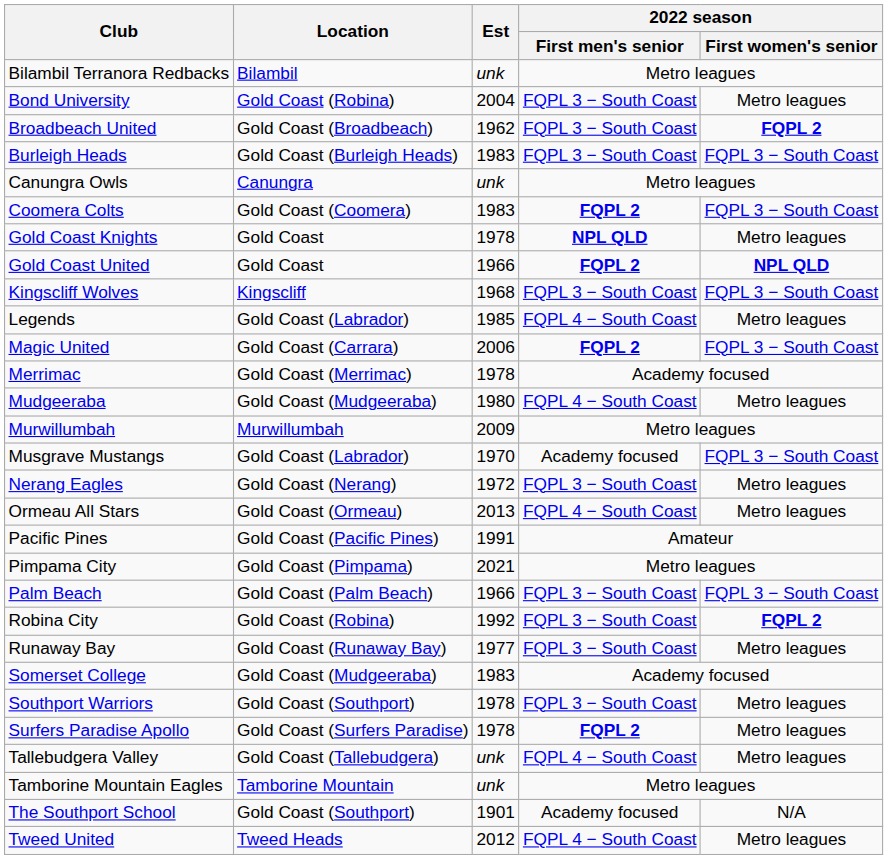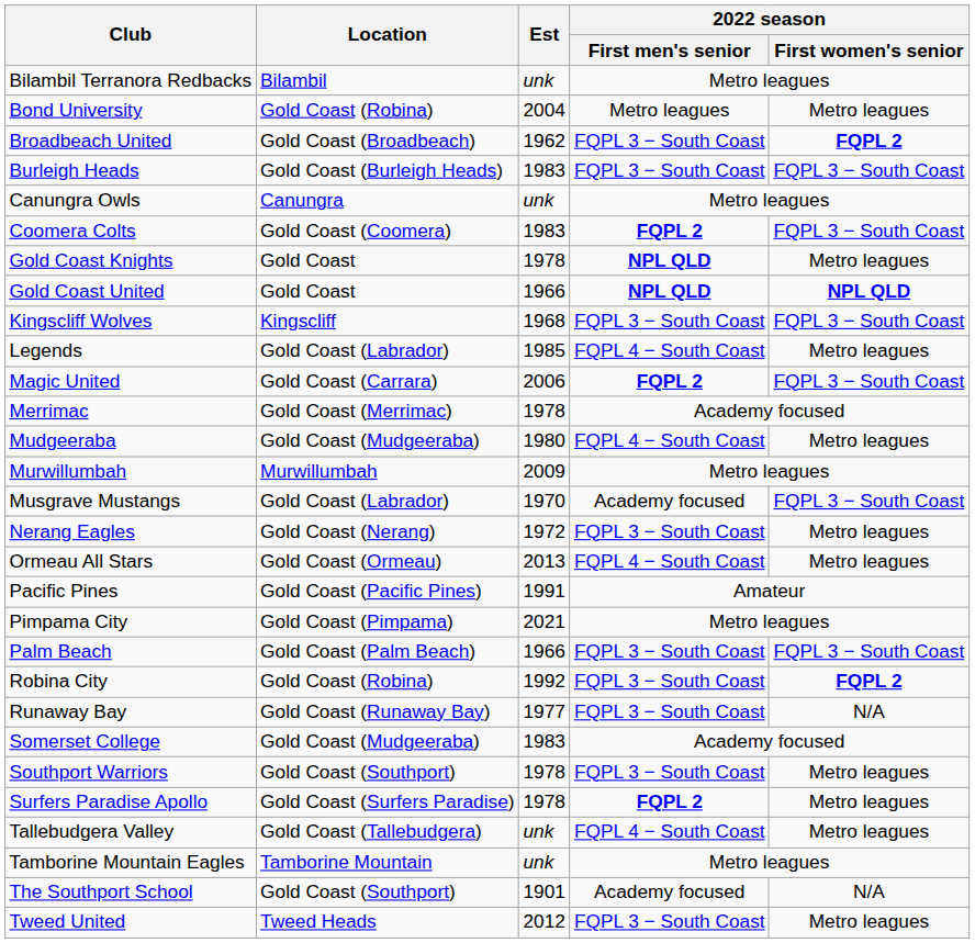 <table class="wikitable">
 <tr>
 <th rowspan="2">Club</th>
 <th rowspan="2">Location</th>
 <th rowspan="2">Est</th>
 <th colspan="2">2022 season</th>
 </tr>
 <tr>
 <th>First men's senior</th>
 <th>First women's senior</th>
 </tr>
 <tr>
 <td>Bilambil Terranora Redbacks</td>
 <td> <a href='#'>Bilambil</a></td>
 <td><em>unk</em></td>
 <td colspan="2" style="text-align:center;">Metro leagues</td>
 </tr>
 <tr>
 <td><a href='#'>Bond University</a></td>
 <td> <a href='#'>Gold Coast</a> (<a href='#'>Robina</a>)</td>
 <td>2004</td>
-<td style="text-align:center;"><a href='#'>FQPL 3 − South Coast</a></td>
+<td style="text-align:center;">Metro leagues</td>
 <td style="text-align:center;">Metro leagues</td>
 </tr>
 <tr>
 <td><a href='#'>Broadbeach United</a></td>
 <td> Gold Coast (<a href='#'>Broadbeach</a>)</td>
 <td>1962</td>
 <td style="text-align:center;"><a href='#'>FQPL 3 − South Coast</a></td>
 <td style="text-align:center;"><strong><a href='#'>FQPL 2</a></strong></td>
 </tr>
 <tr>
 <td><a href='#'>Burleigh Heads</a></td>
 <td> Gold Coast (<a href='#'>Burleigh Heads</a>)</td>
 <td>1983</td>
 <td style="text-align:center;"><a href='#'>FQPL 3 − South Coast</a></td>
 <td style="text-align:center;"><a href='#'>FQPL 3 − South Coast</a></td>
 </tr>
 <tr>
 <td>Canungra Owls</td>
 <td> <a href='#'>Canungra</a></td>
 <td><em>unk</em></td>
 <td colspan="2" style="text-align:center;">Metro leagues</td>
 </tr>
 <tr>
 <td><a href='#'>Coomera Colts</a></td>
 <td> Gold Coast (<a href='#'>Coomera</a>)</td>
 <td>1983</td>
 <td style="text-align:center;"><a href='#'><strong>FQPL 2</strong></a></td>
 <td style="text-align:center;"><a href='#'>FQPL 3 − South Coast</a></td>
 </tr>
 <tr>
 <td><a href='#'>Gold Coast Knights</a></td>
 <td> Gold Coast</td>
 <td>1978</td>
 <td style="text-align:center;"><a href='#'><strong>NPL QLD</strong></a></td>
 <td style="text-align:center;">Metro leagues</td>
 </tr>
 <tr>
 <td><a href='#'>Gold Coast United</a></td>
 <td> Gold Coast</td>
 <td>1966</td>
-<td style="text-align:center;"><a href='#'><strong>FQPL 2</strong></a></td>
+<td style="text-align:center;"><a href='#'><strong>NPL QLD</strong></a></td>
 <td style="text-align:center;"><strong><a href='#'>NPL QLD</a></strong></td>
 </tr>
 <tr>
 <td><a href='#'>Kingscliff Wolves</a></td>
 <td> <a href='#'>Kingscliff</a></td>
 <td>1968</td>
 <td style="text-align:center;"><a href='#'>FQPL 3 − South Coast</a></td>
 <td style="text-align:center;"><a href='#'>FQPL 3 − South Coast</a></td>
 </tr>
 <tr>
 <td>Legends</td>
 <td> Gold Coast (<a href='#'>Labrador</a>)</td>
 <td>1985</td>
 <td style="text-align:center;"><a href='#'>FQPL 4 − South Coast</a></td>
 <td style="text-align:center;">Metro leagues</td>
 </tr>
 <tr>
 <td><a href='#'>Magic United</a></td>
 <td> Gold Coast (<a href='#'>Carrara</a>)</td>
 <td>2006</td>
 <td style="text-align:center;"><a href='#'><strong>FQPL 2</strong></a></td>
 <td style="text-align:center;"><a href='#'>FQPL 3 − South Coast</a></td>
 </tr>
 <tr>
 <td><a href='#'>Merrimac</a></td>
 <td> Gold Coast (<a href='#'>Merrimac</a>)</td>
 <td>1978</td>
 <td colspan="2" style="text-align:center;">Academy focused</td>
 </tr>
 <tr>
 <td><a href='#'>Mudgeeraba</a></td>
 <td> Gold Coast (<a href='#'>Mudgeeraba</a>)</td>
 <td>1980</td>
 <td style="text-align:center;"><a href='#'>FQPL 4 − South Coast</a></td>
 <td style="text-align:center;">Metro leagues</td>
 </tr>
 <tr>
 <td><a href='#'>Murwillumbah</a></td>
 <td> <a href='#'>Murwillumbah</a></td>
 <td>2009</td>
 <td colspan="2" style="text-align:center;">Metro leagues</td>
 </tr>
 <tr>
 <td>Musgrave Mustangs</td>
 <td> Gold Coast (<a href='#'>Labrador</a>)</td>
 <td>1970</td>
 <td style="text-align:center;">Academy focused</td>
 <td style="text-align:center;"><a href='#'>FQPL 3 − South Coast</a></td>
 </tr>
 <tr>
 <td><a href='#'>Nerang Eagles</a></td>
 <td> Gold Coast (<a href='#'>Nerang</a>)</td>
 <td>1972</td>
 <td style="text-align:center;"><a href='#'>FQPL 3 − South Coast</a></td>
 <td style="text-align:center;">Metro leagues</td>
 </tr>
 <tr>
 <td>Ormeau All Stars</td>
 <td> Gold Coast (<a href='#'>Ormeau</a>)</td>
 <td>2013</td>
 <td style="text-align:center;"><a href='#'>FQPL 4 − South Coast</a></td>
 <td style="text-align:center;">Metro leagues</td>
 </tr>
 <tr>
 <td>Pacific Pines</td>
 <td> Gold Coast (<a href='#'>Pacific Pines</a>)</td>
 <td>1991</td>
 <td colspan="2" style="text-align:center;">Amateur</td>
 </tr>
 <tr>
 <td>Pimpama City</td>
 <td> Gold Coast (<a href='#'>Pimpama</a>)</td>
 <td>2021</td>
 <td colspan="2" style="text-align:center;">Metro leagues</td>
 </tr>
 <tr>
 <td><a href='#'>Palm Beach</a></td>
 <td> Gold Coast (<a href='#'>Palm Beach</a>)</td>
 <td>1966</td>
 <td style="text-align:center;"><a href='#'>FQPL 3 − South Coast</a></td>
 <td style="text-align:center;"><a href='#'>FQPL 3 − South Coast</a></td>
 </tr>
 <tr>
 <td>Robina City</td>
 <td> Gold Coast (<a href='#'>Robina</a>)</td>
 <td>1992</td>
 <td style="text-align:center;"><a href='#'>FQPL 3 − South Coast</a></td>
 <td style="text-align:center;"><strong><a href='#'>FQPL 2</a></strong></td>
 </tr>
 <tr>
 <td>Runaway Bay</td>
 <td> Gold Coast (<a href='#'>Runaway Bay</a>)</td>
 <td>1977</td>
 <td style="text-align:center;"><a href='#'>FQPL 3 − South Coast</a></td>
-<td style="text-align:center;">Metro leagues</td>
+<td style="text-align:center;">N/A</td>
 </tr>
 <tr>
 <td><a href='#'>Somerset College</a></td>
 <td> Gold Coast (<a href='#'>Mudgeeraba</a>)</td>
 <td>1983</td>
 <td colspan="2" style="text-align:center;">Academy focused</td>
 </tr>
 <tr>
 <td><a href='#'>Southport Warriors</a></td>
 <td> Gold Coast (<a href='#'>Southport</a>)</td>
 <td>1978</td>
 <td style="text-align:center;"><a href='#'>FQPL 3 − South Coast</a></td>
 <td style="text-align:center;">Metro leagues</td>
 </tr>
 <tr>
 <td><a href='#'>Surfers Paradise Apollo</a></td>
 <td> Gold Coast (<a href='#'>Surfers Paradise</a>)</td>
 <td>1978</td>
 <td style="text-align:center;"><a href='#'><strong>FQPL 2</strong></a></td>
 <td style="text-align:center;">Metro leagues</td>
 </tr>
 <tr>
 <td>Tallebudgera Valley</td>
 <td> Gold Coast (<a href='#'>Tallebudgera</a>)</td>
 <td><em>unk</em></td>
 <td style="text-align:center;"><a href='#'>FQPL 4 − South Coast</a></td>
 <td style="text-align:center;">Metro leagues</td>
 </tr>
 <tr>
 <td>Tamborine Mountain Eagles</td>
 <td> <a href='#'>Tamborine Mountain</a></td>
 <td><em>unk</em></td>
 <td colspan="2" style="text-align:center;">Metro leagues</td>
 </tr>
 <tr>
 <td><a href='#'>The Southport School</a></td>
 <td> Gold Coast (<a href='#'>Southport</a>)</td>
 <td>1901</td>
 <td style="text-align:center;">Academy focused</td>
 <td style="text-align:center;">N/A</td>
 </tr>
 <tr>
 <td><a href='#'>Tweed United</a></td>
 <td> <a href='#'>Tweed Heads</a></td>
 <td>2012</td>
-<td style="text-align:center;"><a href='#'>FQPL 4 − South Coast</a></td>
+<td style="text-align:center;"><a href='#'>FQPL 3 − South Coast</a></td>
 <td style="text-align:center;">Metro leagues</td>
 </tr>
 </table>
